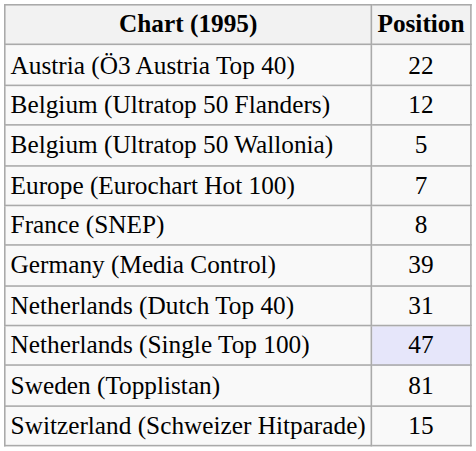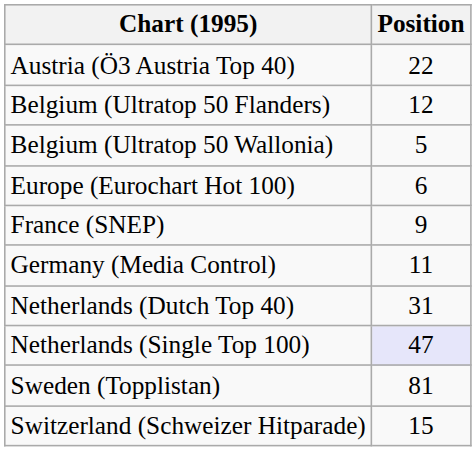 <table class="wikitable sortable">
 <tr>
 <th>Chart (1995)</th>
 <th>Position</th>
 </tr>
 <tr>
 <td>Austria (Ö3 Austria Top 40)</td>
 <td align="center">22</td>
 </tr>
 <tr>
 <td>Belgium (Ultratop 50 Flanders)</td>
 <td align="center">12</td>
 </tr>
 <tr>
 <td>Belgium (Ultratop 50 Wallonia)</td>
 <td align="center">5</td>
 </tr>
 <tr>
 <td>Europe (Eurochart Hot 100)</td>
-<td align="center">7</td>
+<td align="center">6</td>
 </tr>
 <tr>
 <td>France (SNEP)</td>
-<td align="center">8</td>
+<td align="center">9</td>
 </tr>
 <tr>
 <td>Germany (Media Control)</td>
-<td align="center">39</td>
+<td align="center">11</td>
 </tr>
 <tr>
 <td>Netherlands (Dutch Top 40)</td>
 <td align="center">31</td>
 </tr>
 <tr>
 <td>Netherlands (Single Top 100)</td>
 <td align="center" style="background: lavender;">47</td>
 </tr>
 <tr>
 <td>Sweden (Topplistan)</td>
 <td align="center">81</td>
 </tr>
 <tr>
 <td>Switzerland (Schweizer Hitparade)</td>
 <td align="center">15</td>
 </tr>
 </table>
